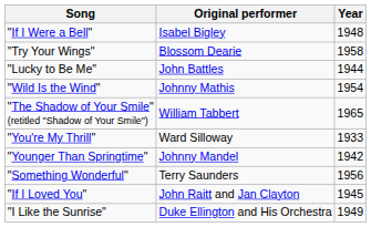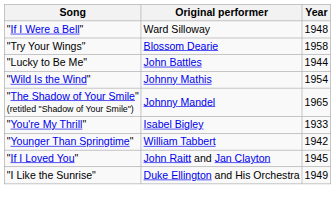 <table class="wikitable">
 <tr>
 <th align="center">Song</th>
 <th align="center">Original performer</th>
 <th align="center">Year</th>
 </tr>
 <tr>
 <td align="left">"<a href='#'>If I Were a Bell</a>"</td>
-<td align="left"><a href='#'>Isabel Bigley</a></td>
+<td align="left">Ward Silloway</td>
 <td align="center">1948</td>
 </tr>
 <tr>
 <td align="left">"Try Your Wings"</td>
 <td align="left"><a href='#'>Blossom Dearie</a></td>
 <td align="center">1958</td>
 </tr>
 <tr>
 <td align="left">"Lucky to Be Me"</td>
 <td align="left"><a href='#'>John Battles</a></td>
 <td align="center">1944</td>
 </tr>
 <tr>
 <td align="left">"<a href='#'>Wild Is the Wind</a>"</td>
 <td align="left"><a href='#'>Johnny Mathis</a></td>
 <td align="center">1954</td>
 </tr>
 <tr>
 <td align="left">"<a href='#'>The Shadow of Your Smile</a>"<br><small>(retitled "Shadow of Your Smile")</small></td>
-<td align="left"><a href='#'>William Tabbert</a></td>
+<td align="left"><a href='#'>Johnny Mandel</a></td>
 <td align="center">1965</td>
 </tr>
 <tr>
 <td align="left">"<a href='#'>You're My Thrill</a>"</td>
-<td align="left">Ward Silloway</td>
+<td align="left"><a href='#'>Isabel Bigley</a></td>
 <td align="center">1933</td>
 </tr>
 <tr>
 <td align="left">"<a href='#'>Younger Than Springtime</a>"</td>
-<td align="left"><a href='#'>Johnny Mandel</a></td>
+<td align="left"><a href='#'>William Tabbert</a></td>
 <td align="center">1942</td>
-</tr>
-<tr>
-<td align="left">"<a href='#'>Something Wonderful</a>"</td>
-<td align="left">Terry Saunders</td>
-<td align="center">1956</td>
 </tr>
 <tr>
 <td align="left">"<a href='#'>If I Loved You</a>"</td>
 <td align="left"><a href='#'>John Raitt</a> and <a href='#'>Jan Clayton</a></td>
 <td align="center">1945</td>
 </tr>
 <tr>
 <td align="left">"I Like the Sunrise"</td>
 <td align="left"><a href='#'>Duke Ellington</a> and His Orchestra</td>
 <td align="center">1949</td>
 </tr>
 </table>
